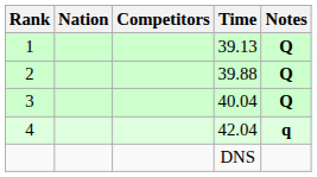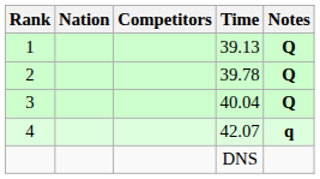 <table class="wikitable sortable" style="text-align:center">
 <tr>
 <th>Rank</th>
 <th>Nation</th>
 <th>Competitors</th>
 <th>Time</th>
 <th>Notes</th>
 </tr>
 <tr bgcolor=ccffcc>
 <td align=center>1</td>
 <td align=left></td>
 <td align=left></td>
 <td>39.13</td>
 <td><strong>Q</strong></td>
 </tr>
 <tr bgcolor=ccffcc>
 <td align=center>2</td>
 <td align=left></td>
 <td align=left></td>
-<td>39.88</td>
+<td>39.78</td>
 <td><strong>Q</strong></td>
 </tr>
 <tr bgcolor=ccffcc>
 <td align=center>3</td>
 <td align=left></td>
 <td align=left></td>
 <td>40.04</td>
 <td><strong>Q</strong></td>
 </tr>
 <tr bgcolor=ddffdd>
 <td align=center>4</td>
 <td align=left></td>
 <td align=left></td>
-<td>42.04</td>
+<td>42.07</td>
 <td><strong>q</strong></td>
 </tr>
 <tr>
 <td align=center></td>
 <td align=left></td>
 <td align=left></td>
 <td>DNS</td>
 <td></td>
 </tr>
 </table>
